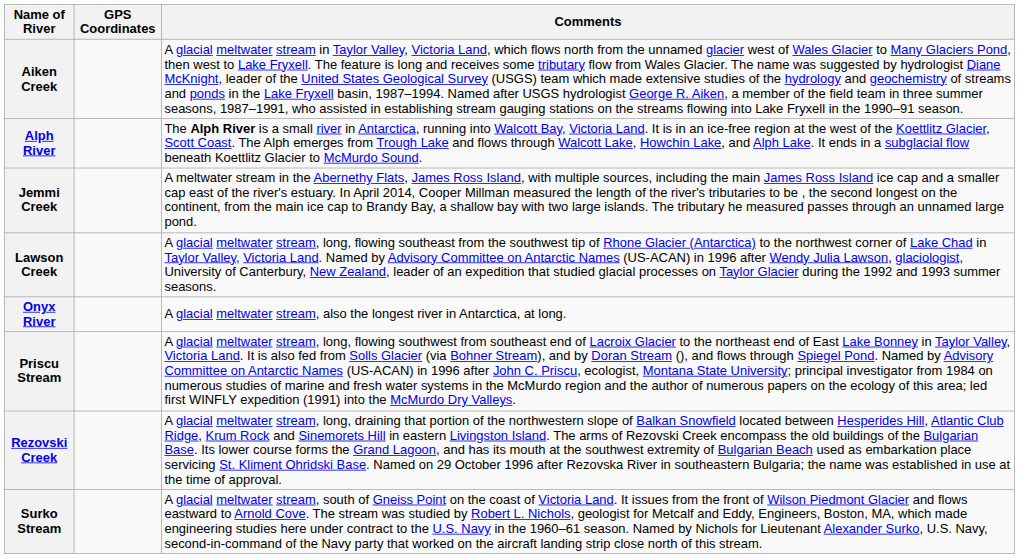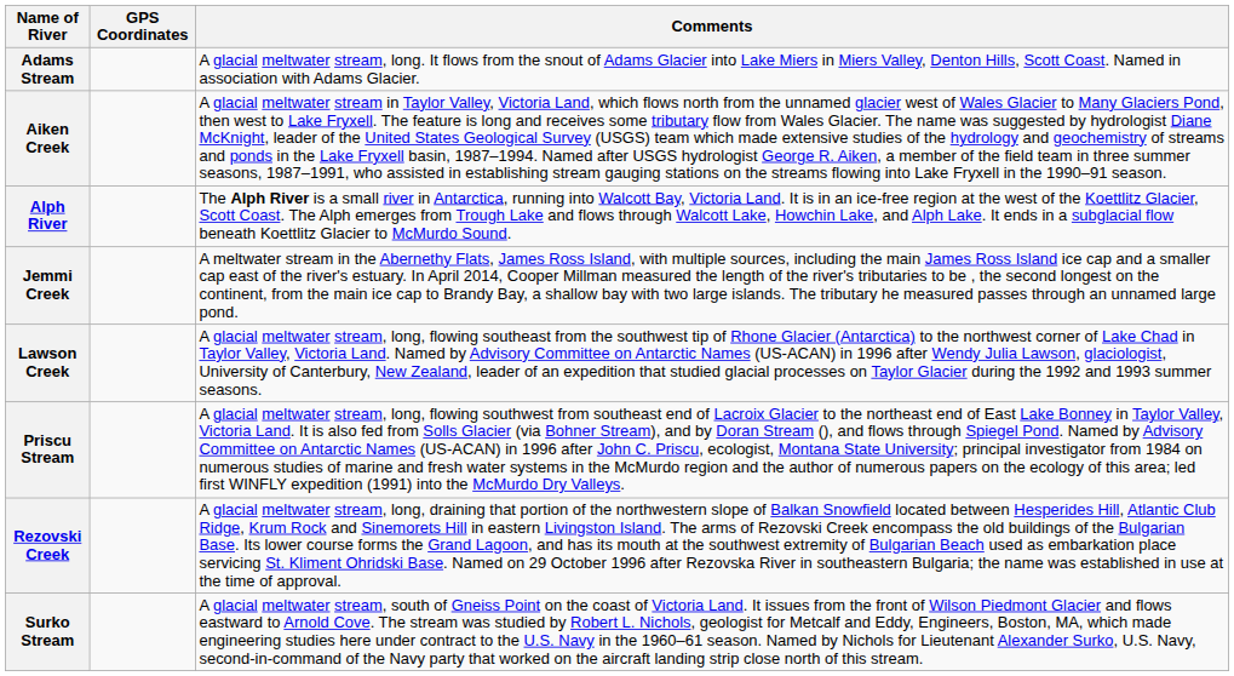 <table class ="wikitable sortable plainrowheaders">
 <tr>
 <th scope="col">Name of River</th>
 <th scope="col">GPS Coordinates</th>
 <th scope="col">Comments</th>
+</tr>
+<tr>
+<th scope="row">Adams Stream</th>
+<td></td>
+<td>A <a href='#'>glacial</a> <a href='#'>meltwater</a> <a href='#'>stream</a>,  long. It flows from the snout of <a href='#'>Adams Glacier</a> into <a href='#'>Lake Miers</a> in <a href='#'>Miers Valley</a>, <a href='#'>Denton Hills</a>, <a href='#'>Scott Coast</a>. Named in association with Adams Glacier.</td>
 </tr>
 <tr>
 <th scope="row">Aiken Creek</th>
 <td></td>
 <td>A <a href='#'>glacial</a> <a href='#'>meltwater</a> <a href='#'>stream</a> in <a href='#'>Taylor Valley</a>, <a href='#'>Victoria Land</a>, which flows north from the unnamed <a href='#'>glacier</a> west of <a href='#'>Wales Glacier</a> to <a href='#'>Many Glaciers Pond</a>, then west to <a href='#'>Lake Fryxell</a>. The feature is  long and receives some <a href='#'>tributary</a> flow from Wales Glacier. The name was suggested by hydrologist <a href='#'>Diane McKnight</a>, leader of the <a href='#'>United States Geological Survey</a> (USGS) team which made extensive studies of the <a href='#'>hydrology</a> and <a href='#'>geochemistry</a> of streams and <a href='#'>ponds</a> in the <a href='#'>Lake Fryxell</a> basin, 1987–1994. Named after USGS hydrologist <a href='#'>George R. Aiken</a>, a member of the field team in three summer seasons, 1987–1991, who assisted in establishing stream gauging stations on the streams flowing into Lake Fryxell in the 1990–91 season.</td>
 </tr>
 <tr>
 <th scope="row"><a href='#'>Alph River</a></th>
 <td></td>
 <td>The <strong>Alph River</strong> is a small <a href='#'>river</a> in <a href='#'>Antarctica</a>, running into <a href='#'>Walcott Bay</a>, <a href='#'>Victoria Land</a>. It is in an ice-free region at the west of the <a href='#'>Koettlitz Glacier</a>, <a href='#'>Scott Coast</a>. The Alph emerges from <a href='#'>Trough Lake</a> and flows through <a href='#'>Walcott Lake</a>, <a href='#'>Howchin Lake</a>, and <a href='#'>Alph Lake</a>. It ends in a <a href='#'>subglacial flow</a> beneath Koettlitz Glacier to <a href='#'>McMurdo Sound</a>.</td>
 </tr>
 <tr>
 <th scope="row">Jemmi Creek</th>
 <td></td>
 <td>A meltwater stream in the <a href='#'>Abernethy Flats</a>, <a href='#'>James Ross Island</a>, with multiple sources, including the main <a href='#'>James Ross Island</a> ice cap and a smaller cap east of the river's estuary. In April 2014, Cooper Millman measured the length of the river's tributaries to be , the second longest on the continent, from the main ice cap to Brandy Bay, a shallow bay with two large islands. The tributary he measured passes through an unnamed large pond.</td>
 </tr>
 <tr>
 <th scope="row">Lawson Creek</th>
 <td></td>
 <td>A <a href='#'>glacial</a> <a href='#'>meltwater</a> <a href='#'>stream</a>,  long, flowing southeast from the southwest tip of <a href='#'>Rhone Glacier (Antarctica)</a> to the northwest corner of <a href='#'>Lake Chad</a> in <a href='#'>Taylor Valley</a>, <a href='#'>Victoria Land</a>. Named by <a href='#'>Advisory Committee on Antarctic Names</a> (US-ACAN) in 1996 after <a href='#'>Wendy Julia Lawson</a>, <a href='#'>glaciologist</a>, University of Canterbury, <a href='#'>New Zealand</a>, leader of an expedition that studied glacial processes on <a href='#'>Taylor Glacier</a> during the 1992 and 1993 summer seasons.</td>
 </tr>
 <tr>
-<th scope="row"><a href='#'>Onyx River</a></th>
-<td></td>
-<td>A <a href='#'>glacial</a> <a href='#'>meltwater</a> <a href='#'>stream</a>, also the longest river in Antarctica, at  long.</td>
-</tr>
-<tr>
 <th scope="row">Priscu Stream</th>
 <td></td>
 <td>A <a href='#'>glacial</a> <a href='#'>meltwater</a> <a href='#'>stream</a>,  long, flowing southwest from southeast end of <a href='#'>Lacroix Glacier</a> to the northeast end of East <a href='#'>Lake Bonney</a> in <a href='#'>Taylor Valley</a>, <a href='#'>Victoria Land</a>. It is also fed from <a href='#'>Solls Glacier</a> (via <a href='#'>Bohner Stream</a>), and by <a href='#'>Doran Stream</a> (), and flows through <a href='#'>Spiegel Pond</a>. Named by <a href='#'>Advisory Committee on Antarctic Names</a> (US-ACAN) in 1996 after <a href='#'>John C. Priscu</a>, ecologist, <a href='#'>Montana State University</a>; principal investigator from 1984 on numerous studies of marine and fresh water systems in the McMurdo region and the author of numerous papers on the ecology of this area; led first WINFLY expedition (1991) into the <a href='#'>McMurdo Dry Valleys</a>.</td>
 </tr>
 <tr>
 <th scope="row"><a href='#'>Rezovski Creek</a></th>
 <td></td>
 <td>A <a href='#'>glacial</a> <a href='#'>meltwater</a> <a href='#'>stream</a>,  long, draining that portion of the northwestern slope of <a href='#'>Balkan Snowfield</a> located between <a href='#'>Hesperides Hill</a>, <a href='#'>Atlantic Club Ridge</a>, <a href='#'>Krum Rock</a> and <a href='#'>Sinemorets Hill</a> in eastern <a href='#'>Livingston Island</a>. The arms of Rezovski Creek encompass the old buildings of the <a href='#'>Bulgarian Base</a>. Its lower course forms the <a href='#'>Grand Lagoon</a>, and has its mouth at the southwest extremity of <a href='#'>Bulgarian Beach</a> used as embarkation place servicing <a href='#'>St. Kliment Ohridski Base</a>.  Named on 29 October 1996 after Rezovska River in southeastern Bulgaria; the name was established in use at the time of approval.</td>
 </tr>
 <tr>
 <th scope="row">Surko Stream</th>
 <td></td>
 <td>A <a href='#'>glacial</a> <a href='#'>meltwater</a> <a href='#'>stream</a>,  south of <a href='#'>Gneiss Point</a> on the coast of <a href='#'>Victoria Land</a>. It issues from the front of <a href='#'>Wilson Piedmont Glacier</a> and flows eastward to <a href='#'>Arnold Cove</a>. The stream was studied by <a href='#'>Robert L. Nichols</a>, geologist for Metcalf and Eddy, Engineers, Boston, MA, which made engineering studies here under contract to the <a href='#'>U.S. Navy</a> in the 1960–61 season. Named by Nichols for Lieutenant <a href='#'>Alexander Surko</a>, U.S. Navy, second-in-command of the Navy party that worked on the aircraft landing strip close north of this stream.</td>
 </tr>
 </table>
